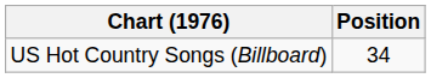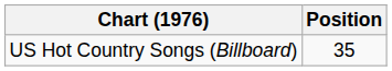 <table class="wikitable">
 <tr>
 <th>Chart (1976)</th>
 <th>Position</th>
 </tr>
 <tr>
 <td>US Hot Country Songs (<em>Billboard</em>)</td>
-<td align="center">34</td>
+<td align="center">35</td>
 </tr>
 </table>
